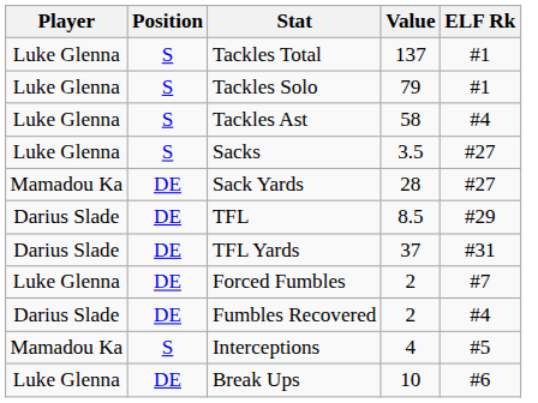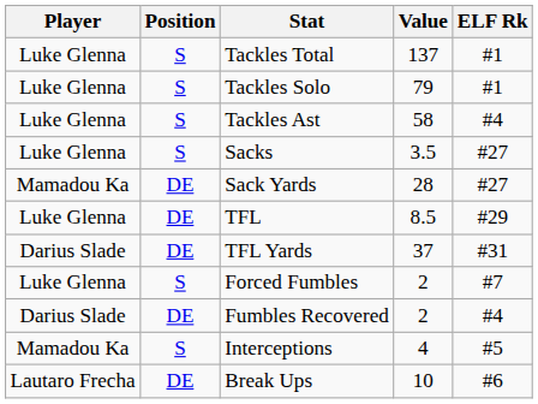 <table class="wikitable">
 <tr>
 <th>Player</th>
 <th>Position</th>
 <th>Stat</th>
 <th>Value</th>
 <th>ELF Rk</th>
 </tr>
 <tr>
 <td align="center">Luke Glenna </td>
 <td align="center"><a href='#'>S</a></td>
 <td>Tackles Total</td>
 <td align="center">137</td>
 <td align="center">#1</td>
 </tr>
 <tr>
 <td align="center">Luke Glenna </td>
 <td align="center"><a href='#'>S</a></td>
 <td>Tackles Solo</td>
 <td align="center">79</td>
 <td align="center">#1</td>
 </tr>
 <tr>
 <td align="center">Luke Glenna </td>
 <td align="center"><a href='#'>S</a></td>
 <td>Tackles Ast</td>
 <td align="center">58</td>
 <td align="center">#4</td>
 </tr>
 <tr>
 <td align="center">Luke Glenna </td>
 <td align="center"><a href='#'>S</a></td>
 <td>Sacks</td>
 <td align="center">3.5</td>
 <td align="center">#27</td>
 </tr>
 <tr>
 <td align="center">Mamadou Ka </td>
 <td align="center"><a href='#'>DE</a></td>
 <td>Sack Yards</td>
 <td align="center">28</td>
 <td align="center">#27</td>
 </tr>
 <tr>
-<td align="center">Darius Slade </td>
+<td align="center">Luke Glenna </td>
 <td align="center"><a href='#'>DE</a></td>
 <td>TFL</td>
 <td align="center">8.5</td>
 <td align="center">#29</td>
 </tr>
 <tr>
 <td align="center">Darius Slade </td>
 <td align="center"><a href='#'>DE</a></td>
 <td>TFL Yards</td>
 <td align="center">37</td>
 <td align="center">#31</td>
 </tr>
 <tr>
 <td align="center">Luke Glenna </td>
-<td align="center"><a href='#'>DE</a></td>
+<td align="center"><a href='#'>S</a></td>
 <td>Forced Fumbles</td>
 <td align="center">2</td>
 <td align="center">#7</td>
 </tr>
 <tr>
 <td align="center">Darius Slade </td>
 <td align="center"><a href='#'>DE</a></td>
 <td>Fumbles Recovered</td>
 <td align="center">2</td>
 <td align="center">#4</td>
 </tr>
 <tr>
 <td align="center">Mamadou Ka </td>
 <td align="center"><a href='#'>S</a></td>
 <td>Interceptions</td>
 <td align="center">4</td>
 <td align="center">#5</td>
 </tr>
 <tr>
-<td align="center">Luke Glenna </td>
+<td align="center">Lautaro Frecha </td>
 <td align="center"><a href='#'>DE</a></td>
 <td>Break Ups</td>
 <td align="center">10</td>
 <td align="center">#6</td>
 </tr>
 </table>
